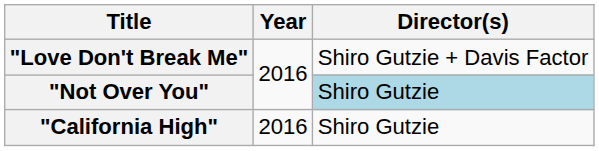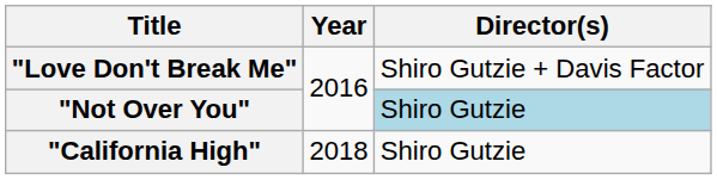 <table class="wikitable plainrowheaders">
 <tr>
 <th>Title</th>
 <th>Year</th>
 <th>Director(s)</th>
 </tr>
 <tr>
 <th scope="row">"Love Don't Break Me"</th>
 <td rowspan="2">2016</td>
 <td>Shiro Gutzie + Davis Factor</td>
 </tr>
 <tr>
 <th scope="row">"Not Over You"</th>
 <td style="background: lightblue;">Shiro Gutzie</td>
 </tr>
 <tr>
 <th scope="row">"California High"</th>
-<td>2016</td>
+<td>2018</td>
 <td>Shiro Gutzie</td>
 </tr>
 </table>
